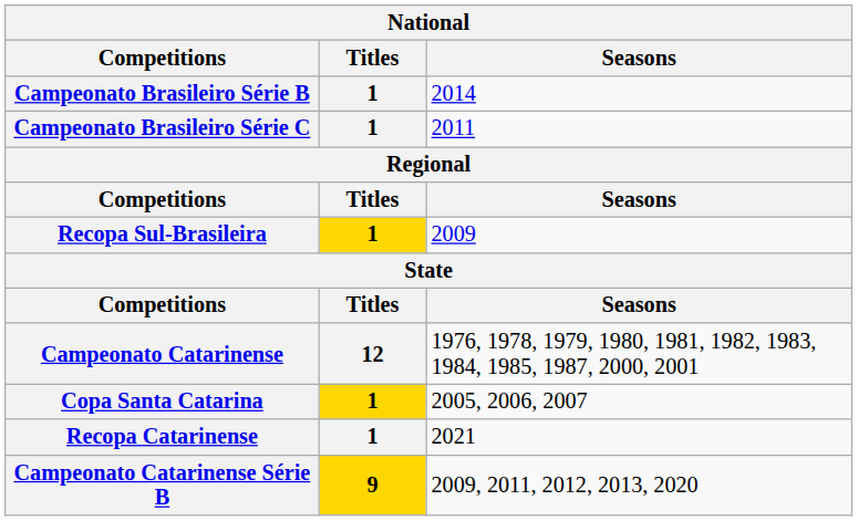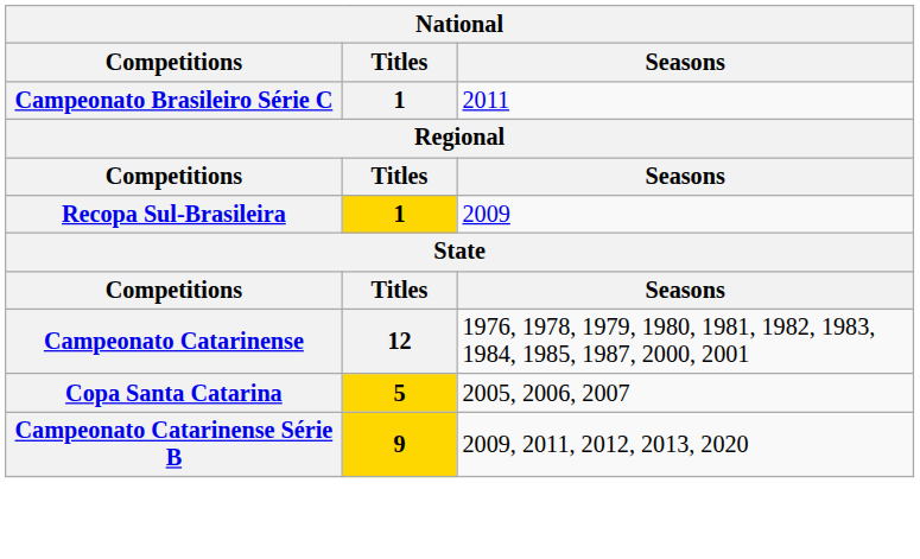 <table class="wikitable">
 <tr>
 <th colspan="3">National</th>
 </tr>
 <tr>
 <th style="width:260px">Competitions</th>
 <th style="width:80px">Titles</th>
 <th style="width:380px">Seasons</th>
-</tr>
-<tr>
-<th><a href='#'>Campeonato Brasileiro Série B</a></th>
-<th>1</th>
-<td><a href='#'>2014</a></td>
 </tr>
 <tr>
 <th><a href='#'>Campeonato Brasileiro Série C</a></th>
 <th>1</th>
 <td><a href='#'>2011</a></td>
 </tr>
 <tr>
 <th colspan="3">Regional</th>
 </tr>
 <tr>
 <th style="width:260px">Competitions</th>
 <th style="width:80px">Titles</th>
 <th style="width:380px">Seasons</th>
 </tr>
 <tr>
 <th><a href='#'>Recopa Sul-Brasileira</a></th>
 <td bgcolor="gold" style="text-align:center"><strong>1</strong></td>
 <td><a href='#'>2009</a></td>
 </tr>
 <tr>
 <th colspan="3">State</th>
 </tr>
 <tr>
 <th style="width:260px">Competitions</th>
 <th style="width:80px">Titles</th>
 <th style="width:380px">Seasons</th>
 </tr>
 <tr>
 <th><a href='#'>Campeonato Catarinense</a></th>
 <th>12</th>
 <td>1976, 1978, 1979, 1980, 1981, 1982, 1983, 1984, 1985, 1987, 2000, 2001</td>
 </tr>
 <tr>
 <th><a href='#'>Copa Santa Catarina</a></th>
-<td bgcolor="gold" style="text-align:center"><strong>1</strong></td>
+<td bgcolor="gold" style="text-align:center"><strong>5</strong></td>
 <td>2005, 2006, 2007</td>
-</tr>
-<tr>
-<th><a href='#'>Recopa Catarinense</a></th>
-<th>1</th>
-<td>2021</td>
 </tr>
 <tr>
 <th><a href='#'>Campeonato Catarinense Série B</a></th>
 <td bgcolor="gold" style="text-align:center"><strong>9</strong></td>
 <td>2009, 2011, 2012, 2013, 2020</td>
 </tr>
 </table>
